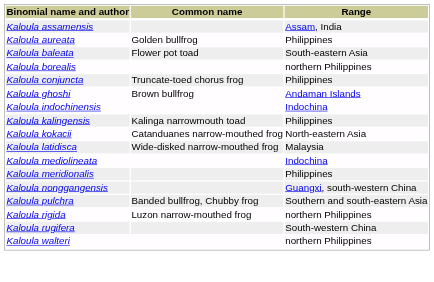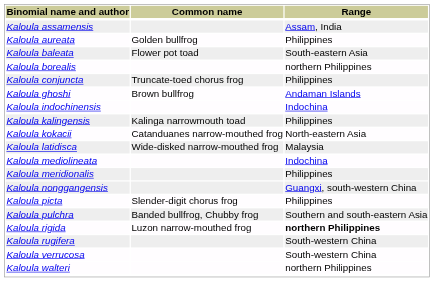 <table style="text-align:left; border:1px solid #999999; ">
 <tr style="background:#CCCC99; text-align: center; ">
 <th>Binomial name and author</th>
 <th>Common name</th>
 <th>Range</th>
 </tr>
 <tr>
 </tr>
 <tr style="background:#EEEEEE;">
 <td><em><a href='#'>Kaloula assamensis</a></em> </td>
 <td></td>
 <td><a href='#'>Assam</a>, India</td>
 </tr>
 <tr style="background:#FFFDFF;">
 <td><em><a href='#'>Kaloula aureata</a></em> </td>
 <td>Golden bullfrog</td>
 <td>Philippines</td>
 </tr>
 <tr style="background:#EEEEEE;">
 <td><em><a href='#'>Kaloula baleata</a></em> </td>
 <td>Flower pot toad</td>
 <td>South-eastern Asia</td>
 </tr>
 <tr style="background:#FFFDFF;">
 <td><em><a href='#'>Kaloula borealis</a></em> </td>
 <td></td>
 <td>northern Philippines</td>
 </tr>
 <tr style="background:#EEEEEE;">
 <td><em><a href='#'>Kaloula conjuncta</a></em> </td>
 <td>Truncate-toed chorus frog</td>
 <td>Philippines</td>
 </tr>
 <tr style="background:#FFFDFF;">
 <td><em><a href='#'>Kaloula ghoshi</a></em> </td>
 <td>Brown bullfrog</td>
 <td><a href='#'>Andaman Islands</a></td>
 </tr>
 <tr style="background:#FFFDFF;">
 <td><em><a href='#'>Kaloula indochinensis</a></em> </td>
 <td></td>
 <td><a href='#'>Indochina</a></td>
 </tr>
 <tr style="background:#EEEEEE;">
 <td><em><a href='#'>Kaloula kalingensis</a></em> </td>
 <td>Kalinga narrowmouth toad</td>
 <td>Philippines</td>
 </tr>
 <tr style="background:#FFFDFF;">
 <td><em><a href='#'>Kaloula kokacii</a></em> </td>
 <td>Catanduanes narrow-mouthed frog</td>
 <td>North-eastern Asia</td>
 </tr>
 <tr style="background:#EEEEEE;">
 <td><em><a href='#'>Kaloula latidisca</a></em> </td>
 <td>Wide-disked narrow-mouthed frog</td>
 <td>Malaysia</td>
 </tr>
 <tr style="background:#FFFDFF;">
 <td><em><a href='#'>Kaloula mediolineata</a></em> </td>
 <td></td>
 <td><a href='#'>Indochina</a></td>
 </tr>
 <tr style="background:#EEEEEE;">
 <td><em><a href='#'>Kaloula meridionalis</a></em> </td>
 <td></td>
 <td>Philippines</td>
 </tr>
 <tr style="background:#EEEEEE;">
 <td><em><a href='#'>Kaloula nonggangensis</a></em> </td>
 <td></td>
 <td><a href='#'>Guangxi</a>, south-western China</td>
 </tr>
+<tr style="background:#FFFDFF;">
+<td><em><a href='#'>Kaloula picta</a></em> </td>
+<td>Slender-digit chorus frog</td>
+<td>Philippines</td>
+</tr>
 <tr style="background:#EEEEEE;">
 <td><em><a href='#'>Kaloula pulchra</a></em> </td>
 <td>Banded bullfrog, Chubby frog</td>
 <td>Southern and south-eastern Asia</td>
 </tr>
 <tr style="background:#FFFDFF;">
 <td><em><a href='#'>Kaloula rigida</a></em> </td>
 <td>Luzon narrow-mouthed frog</td>
-<td>northern Philippines</td>
+<td><strong>northern Philippines</strong></td>
 </tr>
 <tr style="background:#EEEEEE;">
 <td><em><a href='#'>Kaloula rugifera</a></em> </td>
+<td></td>
+<td>South-western China</td>
+</tr>
+<tr style="background:#FFFDFF;">
+<td><em><a href='#'>Kaloula verrucosa</a></em> </td>
 <td></td>
 <td>South-western China</td>
 </tr>
 <tr style="background:#FFFDFF;">
 <td><em><a href='#'>Kaloula walteri</a></em> </td>
 <td></td>
 <td>northern Philippines</td>
 </tr>
 <tr>
 </tr>
 </table>
